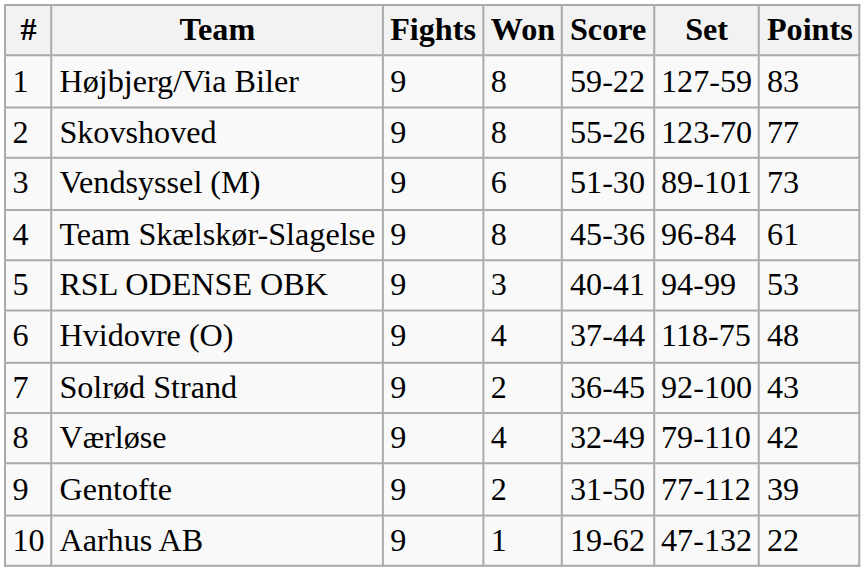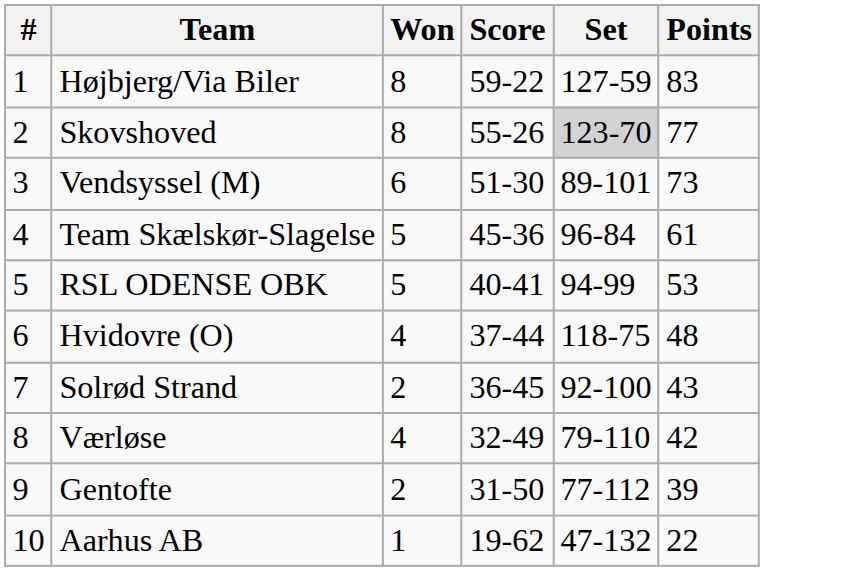 <table class="wikitable">
 <tr>
 <th>#</th>
 <th>Team</th>
-<th>Fights</th>
 <th>Won</th>
 <th>Score</th>
 <th>Set</th>
 <th>Points</th>
 </tr>
 <tr>
 <td>1</td>
 <td>Højbjerg/Via Biler</td>
-<td>9</td>
 <td>8</td>
 <td>59-22</td>
 <td>127-59</td>
 <td>83</td>
 </tr>
 <tr>
 <td>2</td>
 <td>Skovshoved</td>
-<td>9</td>
 <td>8</td>
 <td>55-26</td>
-<td>123-70</td>
+<td style="background: lightgrey;">123-70</td>
 <td>77</td>
 </tr>
 <tr>
 <td>3</td>
 <td>Vendsyssel (M)</td>
-<td>9</td>
 <td>6</td>
 <td>51-30</td>
 <td>89-101</td>
 <td>73</td>
 </tr>
 <tr>
 <td>4</td>
 <td>Team Skælskør-Slagelse</td>
-<td>9</td>
-<td>8</td>
+<td>5</td>
 <td>45-36</td>
 <td>96-84</td>
 <td>61</td>
 </tr>
 <tr>
 <td>5</td>
 <td>RSL ODENSE OBK</td>
-<td>9</td>
-<td>3</td>
+<td>5</td>
 <td>40-41</td>
 <td>94-99</td>
 <td>53</td>
 </tr>
 <tr>
 <td>6</td>
 <td>Hvidovre (O)</td>
-<td>9</td>
 <td>4</td>
 <td>37-44</td>
 <td>118-75</td>
 <td>48</td>
 </tr>
 <tr>
 <td>7</td>
 <td>Solrød Strand</td>
-<td>9</td>
 <td>2</td>
 <td>36-45</td>
 <td>92-100</td>
 <td>43</td>
 </tr>
 <tr>
 <td>8</td>
 <td>Værløse</td>
-<td>9</td>
 <td>4</td>
 <td>32-49</td>
 <td>79-110</td>
 <td>42</td>
 </tr>
 <tr>
 <td>9</td>
 <td>Gentofte</td>
-<td>9</td>
 <td>2</td>
 <td>31-50</td>
 <td>77-112</td>
 <td>39</td>
 </tr>
 <tr>
 <td>10</td>
 <td>Aarhus AB</td>
-<td>9</td>
 <td>1</td>
 <td>19-62</td>
 <td>47-132</td>
 <td>22</td>
 </tr>
 </table>
